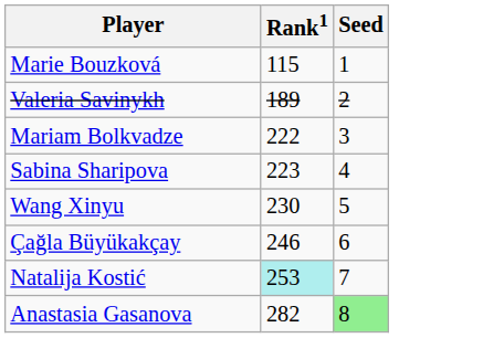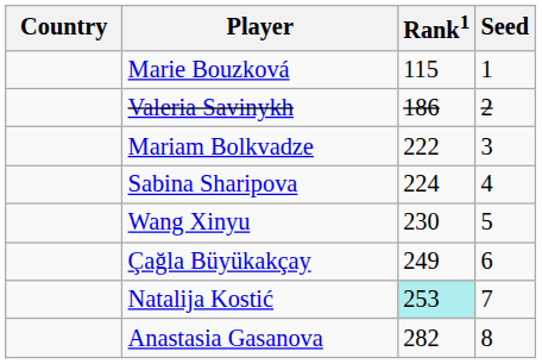 <table class="sortable wikitable">
 <tr>
+<th width="70">Country</th>
 <th width="175">Player</th>
 <th>Rank<sup>1</sup></th>
 <th>Seed</th>
 </tr>
 <tr>
+<td></td>
 <td><a href='#'>Marie Bouzková</a></td>
 <td>115</td>
 <td>1</td>
 </tr>
 <tr>
+<td><s></s></td>
 <td><s><a href='#'>Valeria Savinykh</a></s></td>
-<td><s>189</s></td>
+<td><s>186</s></td>
 <td><s>2</s></td>
 </tr>
 <tr>
+<td></td>
 <td><a href='#'>Mariam Bolkvadze</a></td>
 <td>222</td>
 <td>3</td>
 </tr>
 <tr>
+<td></td>
 <td><a href='#'>Sabina Sharipova</a></td>
-<td>223</td>
+<td>224</td>
 <td>4</td>
 </tr>
 <tr>
+<td></td>
 <td><a href='#'>Wang Xinyu</a></td>
 <td>230</td>
 <td>5</td>
 </tr>
 <tr>
+<td></td>
 <td><a href='#'>Çağla Büyükakçay</a></td>
-<td>246</td>
+<td>249</td>
 <td>6</td>
 </tr>
 <tr>
+<td></td>
 <td><a href='#'>Natalija Kostić</a></td>
 <td style="background: paleturquoise;">253</td>
 <td>7</td>
 </tr>
 <tr>
+<td></td>
 <td><a href='#'>Anastasia Gasanova</a></td>
 <td>282</td>
-<td style="background: lightgreen;">8</td>
+<td>8</td>
 </tr>
 </table>
